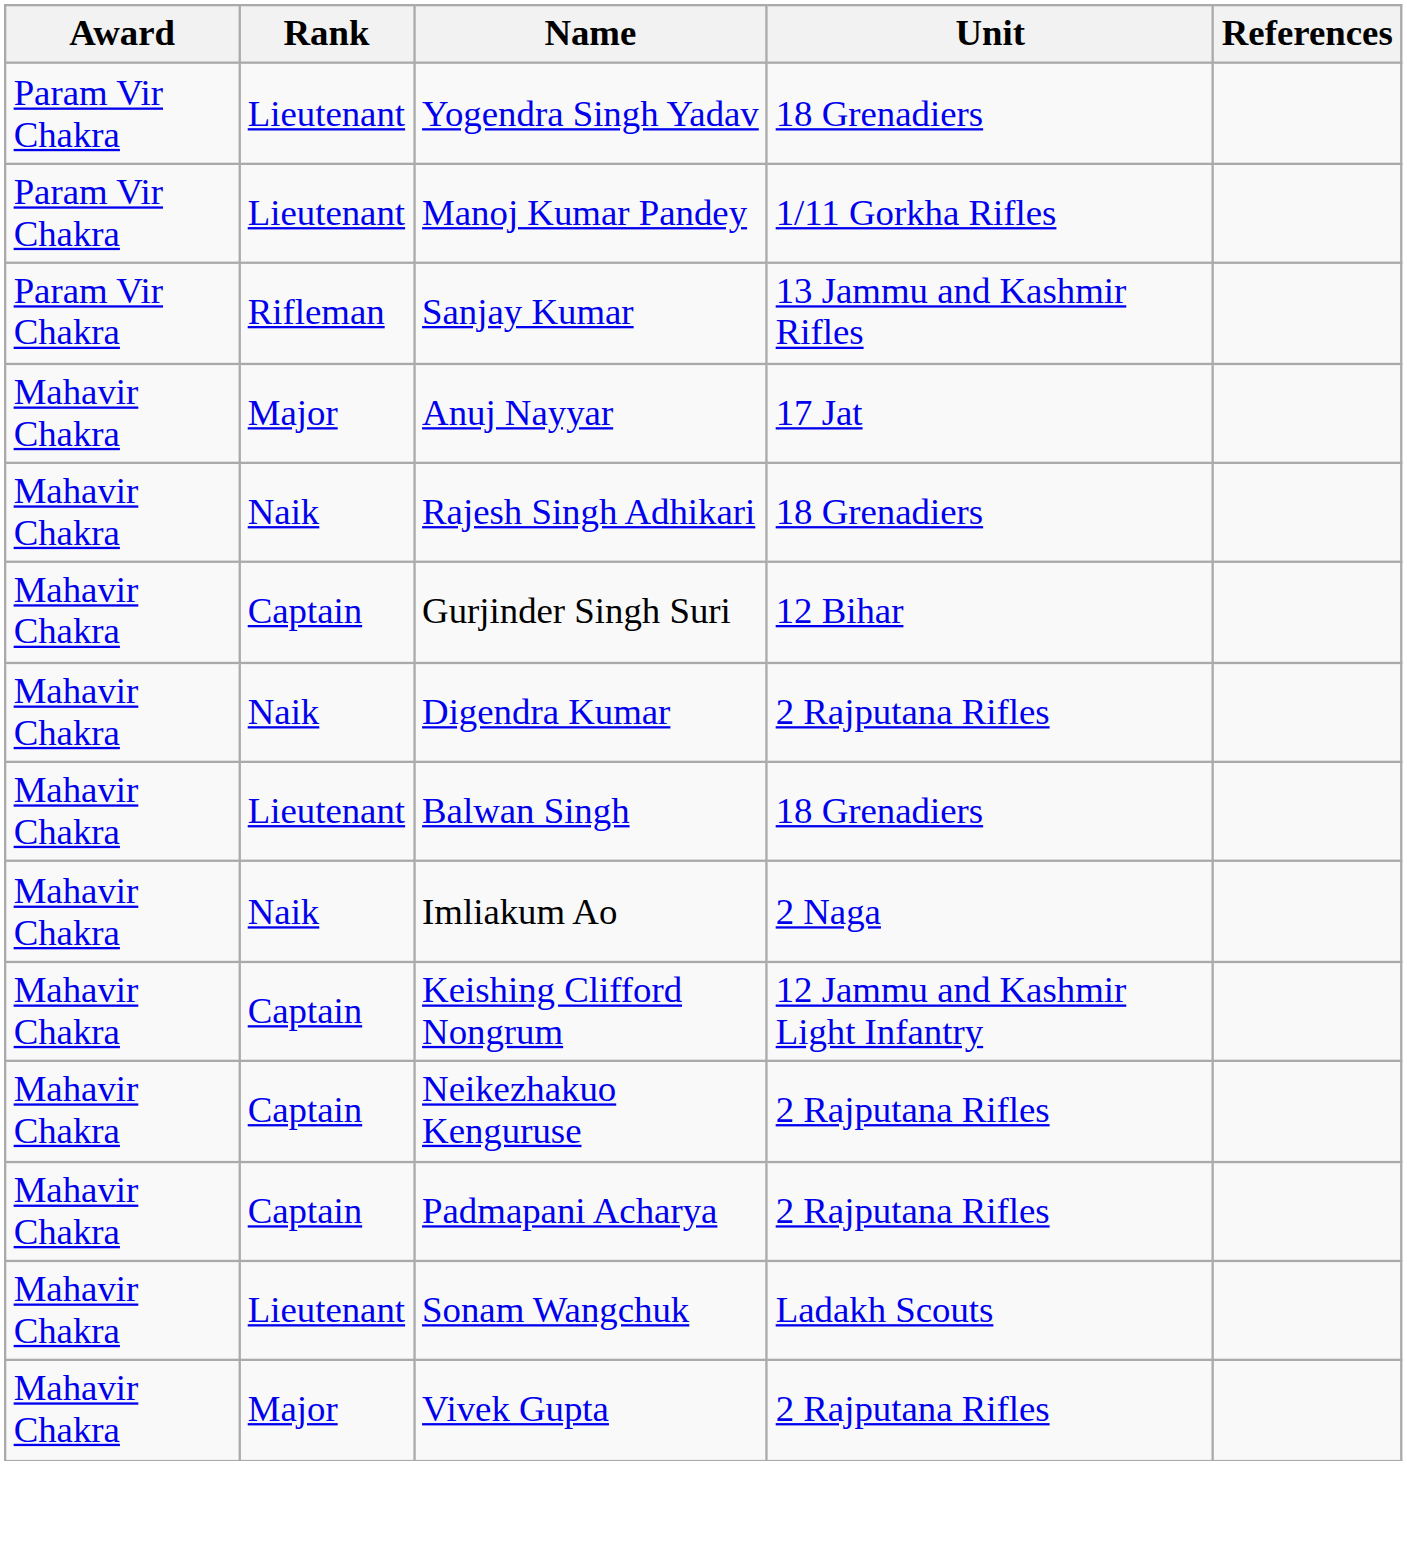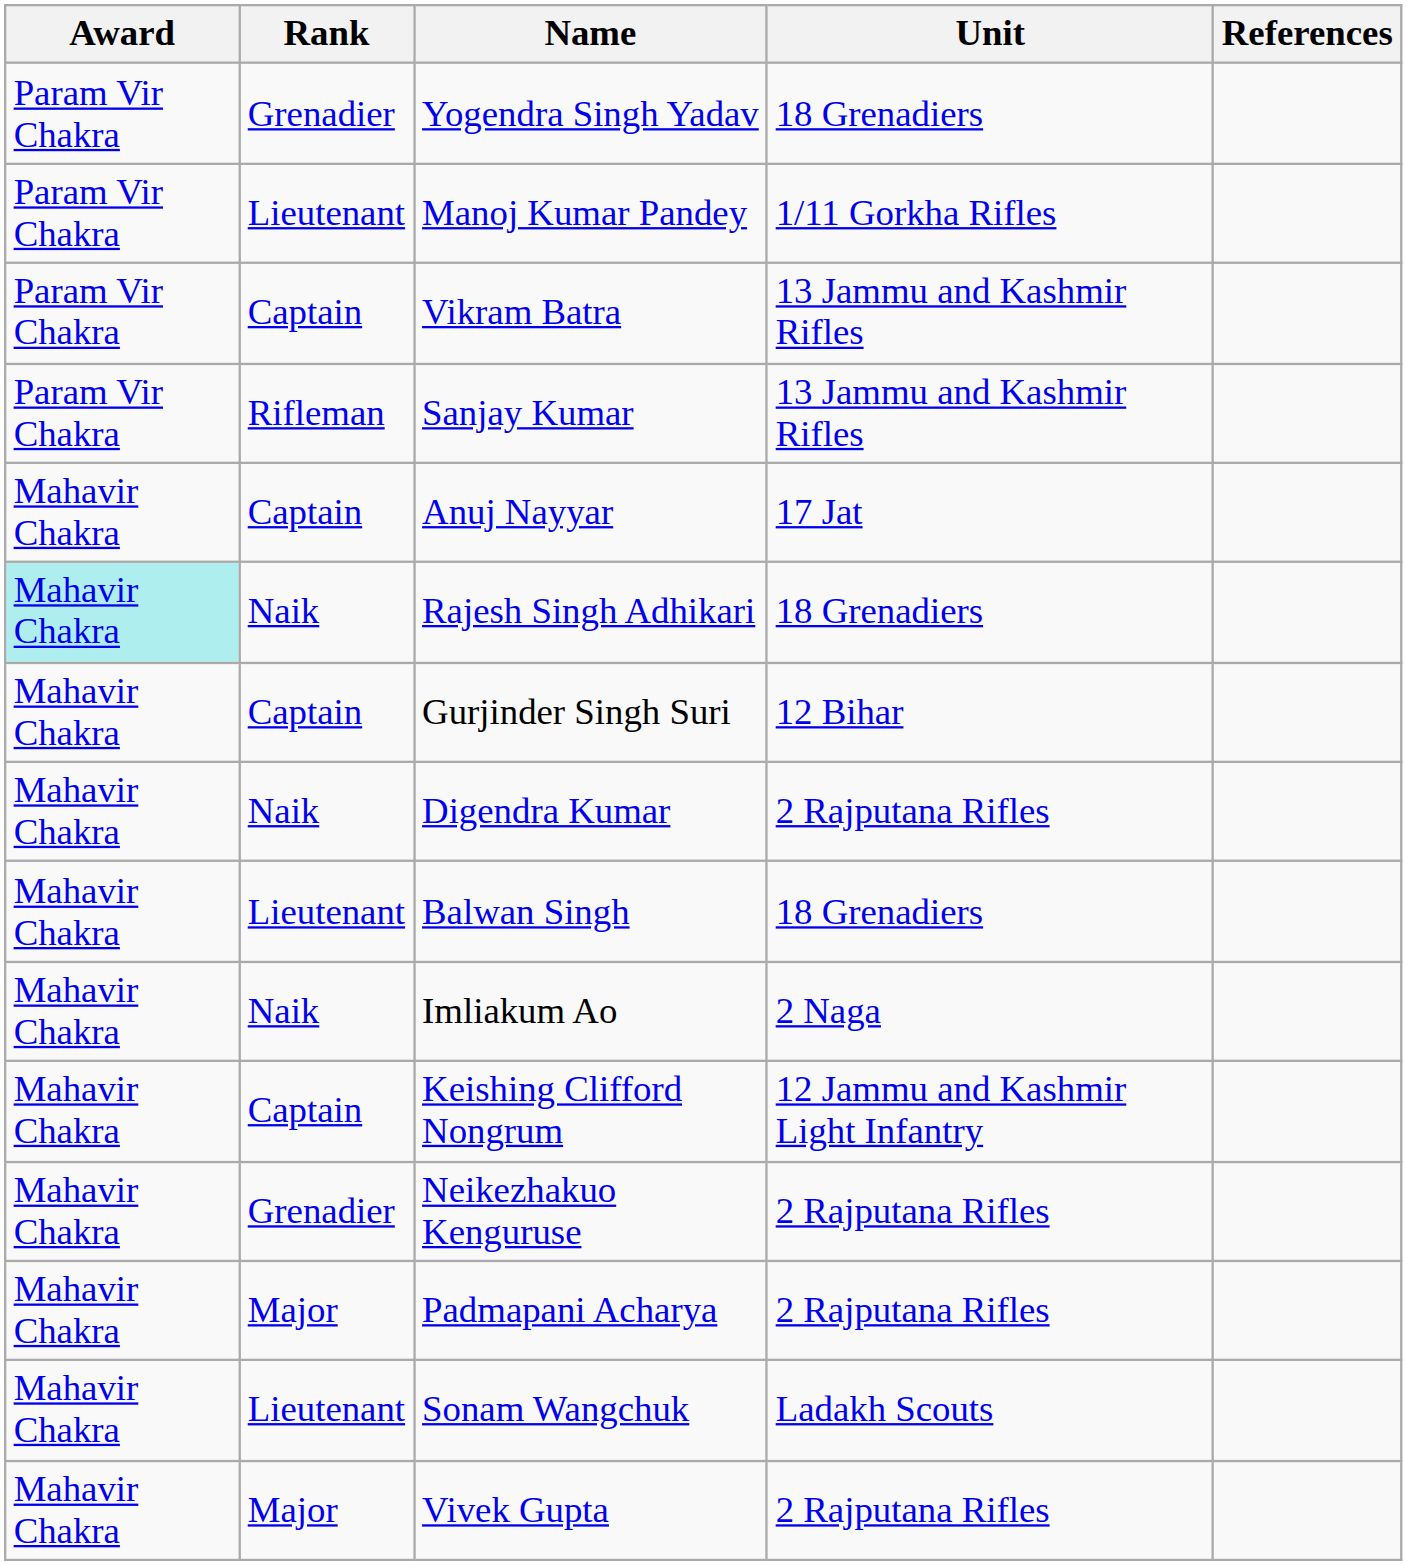 <table class="wikitable sortable">
 <tr>
 <th scope="col">Award</th>
 <th scope="col">Rank</th>
 <th scope="col">Name</th>
 <th scope="col">Unit</th>
 <th scope="col">References</th>
 </tr>
 <tr>
 <td><a href='#'>Param Vir Chakra</a></td>
-<td><a href='#'>Lieutenant</a></td>
+<td><a href='#'>Grenadier</a></td>
 <td><a href='#'>Yogendra Singh Yadav</a></td>
 <td><a href='#'>18 Grenadiers</a></td>
 <td></td>
 </tr>
 <tr>
 <td><a href='#'>Param Vir Chakra</a></td>
 <td><a href='#'>Lieutenant</a></td>
 <td><a href='#'>Manoj Kumar Pandey</a></td>
 <td><a href='#'>1/11 Gorkha Rifles</a></td>
 <td></td>
 </tr>
 <tr>
 <td><a href='#'>Param Vir Chakra</a></td>
+<td><a href='#'>Captain</a></td>
+<td><a href='#'>Vikram Batra</a></td>
+<td><a href='#'>13 Jammu and Kashmir Rifles</a></td>
+<td></td>
+</tr>
+<tr>
+<td><a href='#'>Param Vir Chakra</a></td>
 <td><a href='#'>Rifleman</a></td>
 <td><a href='#'>Sanjay Kumar</a></td>
 <td><a href='#'>13 Jammu and Kashmir Rifles</a></td>
 <td></td>
 </tr>
 <tr>
 <td><a href='#'>Mahavir Chakra</a></td>
-<td><a href='#'>Major</a></td>
+<td><a href='#'>Captain</a></td>
 <td><a href='#'>Anuj Nayyar</a></td>
 <td><a href='#'>17 Jat</a></td>
 <td></td>
 </tr>
 <tr>
-<td><a href='#'>Mahavir Chakra</a></td>
+<td style="background: paleturquoise;"><a href='#'>Mahavir Chakra</a></td>
 <td><a href='#'>Naik</a></td>
 <td><a href='#'>Rajesh Singh Adhikari</a></td>
 <td><a href='#'>18 Grenadiers</a></td>
 <td></td>
 </tr>
 <tr>
 <td><a href='#'>Mahavir Chakra</a></td>
 <td><a href='#'>Captain</a></td>
 <td>Gurjinder Singh Suri</td>
 <td><a href='#'>12 Bihar</a></td>
 <td></td>
 </tr>
 <tr>
 <td><a href='#'>Mahavir Chakra</a></td>
 <td><a href='#'>Naik</a></td>
 <td><a href='#'>Digendra Kumar</a></td>
 <td><a href='#'>2 Rajputana Rifles</a></td>
 <td></td>
 </tr>
 <tr>
 <td><a href='#'>Mahavir Chakra</a></td>
 <td><a href='#'>Lieutenant</a></td>
 <td><a href='#'>Balwan Singh</a></td>
 <td><a href='#'>18 Grenadiers</a></td>
 <td></td>
 </tr>
 <tr>
 <td><a href='#'>Mahavir Chakra</a></td>
 <td><a href='#'>Naik</a></td>
 <td>Imliakum Ao</td>
 <td><a href='#'>2 Naga</a></td>
 <td></td>
 </tr>
 <tr>
 <td><a href='#'>Mahavir Chakra</a></td>
 <td><a href='#'>Captain</a></td>
 <td><a href='#'>Keishing Clifford Nongrum</a></td>
 <td><a href='#'>12 Jammu and Kashmir Light Infantry</a></td>
 <td></td>
 </tr>
 <tr>
 <td><a href='#'>Mahavir Chakra</a></td>
-<td><a href='#'>Captain</a></td>
+<td><a href='#'>Grenadier</a></td>
 <td><a href='#'>Neikezhakuo Kenguruse</a></td>
 <td><a href='#'>2 Rajputana Rifles</a></td>
 <td></td>
 </tr>
 <tr>
 <td><a href='#'>Mahavir Chakra</a></td>
-<td><a href='#'>Captain</a></td>
+<td><a href='#'>Major</a></td>
 <td><a href='#'>Padmapani Acharya</a></td>
 <td><a href='#'>2 Rajputana Rifles</a></td>
 <td></td>
 </tr>
 <tr>
 <td><a href='#'>Mahavir Chakra</a></td>
 <td><a href='#'>Lieutenant</a></td>
 <td><a href='#'>Sonam Wangchuk</a></td>
 <td><a href='#'>Ladakh Scouts</a></td>
 <td></td>
 </tr>
 <tr>
 <td><a href='#'>Mahavir Chakra</a></td>
 <td><a href='#'>Major</a></td>
 <td><a href='#'>Vivek Gupta</a></td>
 <td><a href='#'>2 Rajputana Rifles</a></td>
 <td></td>
 </tr>
 </table>
